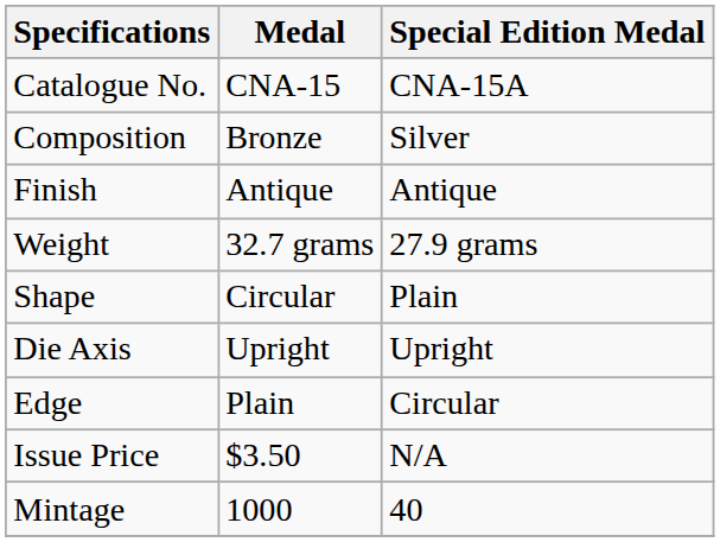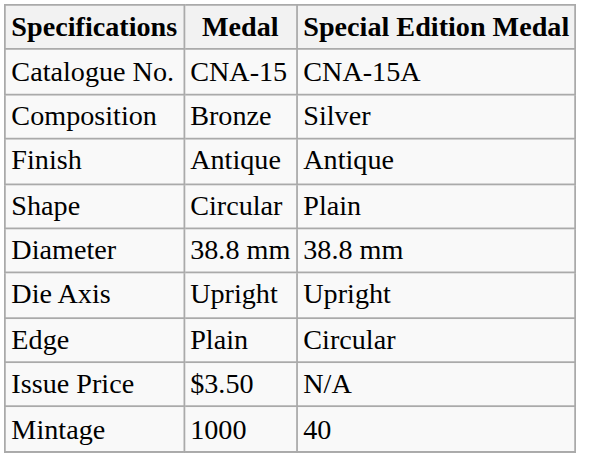 <table class="wikitable">
 <tr>
 <th>Specifications</th>
 <th>Medal</th>
 <th>Special Edition Medal</th>
 </tr>
 <tr>
 <td>Catalogue No.</td>
 <td>CNA-15</td>
 <td>CNA-15A</td>
 </tr>
 <tr>
 <td>Composition</td>
 <td>Bronze</td>
 <td>Silver</td>
 </tr>
 <tr>
 <td>Finish</td>
 <td>Antique</td>
 <td>Antique</td>
 </tr>
 <tr>
-<td>Weight</td>
-<td>32.7 grams</td>
-<td>27.9 grams</td>
-</tr>
-<tr>
 <td>Shape</td>
 <td>Circular</td>
 <td>Plain</td>
+</tr>
+<tr>
+<td>Diameter</td>
+<td>38.8 mm</td>
+<td>38.8 mm</td>
 </tr>
 <tr>
 <td>Die Axis</td>
 <td>Upright</td>
 <td>Upright</td>
 </tr>
 <tr>
 <td>Edge</td>
 <td>Plain</td>
 <td>Circular</td>
 </tr>
 <tr>
 <td>Issue Price</td>
 <td>$3.50</td>
 <td>N/A</td>
 </tr>
 <tr>
 <td>Mintage</td>
 <td>1000</td>
 <td>40</td>
 </tr>
 <tr>
 </tr>
 </table>
